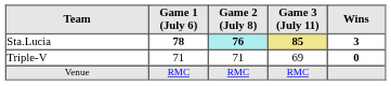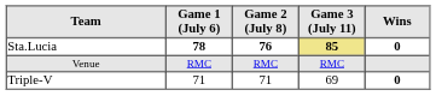 <table border=1 cellspacing=0 width=525 align=center>
 <tr style="text-align:center; background-color:#e6e6e6;">
 <th align=Center width=20%>Team</th>
 <th width=8%>Game 1 (July 6)</th>
 <th width=8%>Game 2 (July 8)</th>
 <th width=8%>Game 3 (July 11)</th>
 <th width=8%>Wins</th>
 </tr>
 <tr style="text-align:center;">
 <td align=left>Sta.Lucia</td>
 <td><strong>78</strong></td>
-<td style="background: paleturquoise;"><strong>76</strong></td>
+<td><strong>76</strong></td>
 <td style="background: khaki;"><strong>85</strong></td>
-<td><strong>3</strong></td>
-</tr>
-<tr style="text-align:center;">
-<td align=left>Triple-V</td>
-<td>71</td>
-<td>71</td>
-<td>69</td>
 <td><strong>0</strong></td>
 </tr>
 <tr style="text-align:center; font-size: 85%; background-color:#e6e6e6;">
 <td align=center>Venue</td>
 <td><a href='#'>RMC</a></td>
 <td><a href='#'>RMC</a></td>
 <td><a href='#'>RMC</a></td>
 <td></td>
 </tr>
+<tr style="text-align:center;">
+<td align=left>Triple-V</td>
+<td>71</td>
+<td>71</td>
+<td>69</td>
+<td><strong>0</strong></td>
+</tr>
 </table>
